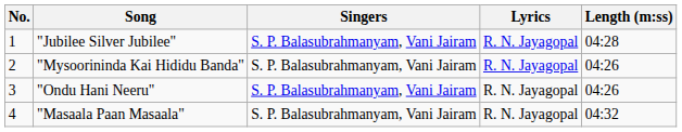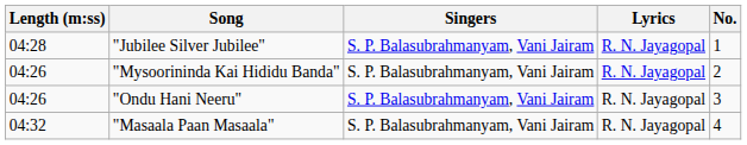 <table class="wikitable" style="font-size:95%;">
 <tr>
-<th>No.</th>
+<th>Length (m:ss)</th>
 <th>Song</th>
 <th>Singers</th>
 <th>Lyrics</th>
-<th>Length (m:ss)</th>
+<th>No.</th>
 </tr>
 <tr>
-<td>1</td>
+<td>04:28</td>
 <td>"Jubilee Silver Jubilee"</td>
 <td><a href='#'>S. P. Balasubrahmanyam</a>, <a href='#'>Vani Jairam</a></td>
 <td><a href='#'>R. N. Jayagopal</a></td>
-<td>04:28</td>
+<td>1</td>
 </tr>
 <tr>
-<td>2</td>
+<td>04:26</td>
 <td>"Mysoorininda Kai Hididu Banda"</td>
 <td>S. P. Balasubrahmanyam, Vani Jairam</td>
 <td><a href='#'>R. N. Jayagopal</a></td>
-<td>04:26</td>
+<td>2</td>
 </tr>
 <tr>
-<td>3</td>
+<td>04:26</td>
 <td>"Ondu Hani Neeru"</td>
 <td><a href='#'>S. P. Balasubrahmanyam</a>, <a href='#'>Vani Jairam</a></td>
 <td>R. N. Jayagopal</td>
-<td>04:26</td>
+<td>3</td>
 </tr>
 <tr>
-<td>4</td>
+<td>04:32</td>
 <td>"Masaala Paan Masaala"</td>
 <td>S. P. Balasubrahmanyam, Vani Jairam</td>
 <td>R. N. Jayagopal</td>
-<td>04:32</td>
+<td>4</td>
 </tr>
 </table>
